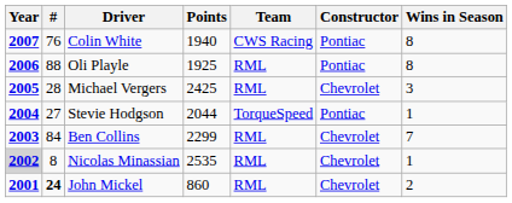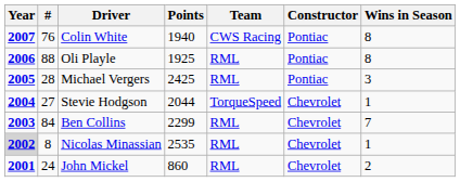 <table class="wikitable">
 <tr>
 <th>Year</th>
 <th>#</th>
 <th>Driver</th>
 <th>Points</th>
 <th>Team</th>
 <th>Constructor</th>
 <th>Wins in Season</th>
 </tr>
 <tr>
 <td><strong><a href='#'>2007</a></strong></td>
 <td align=center>76</td>
 <td> <a href='#'>Colin White</a></td>
 <td>1940</td>
 <td><a href='#'>CWS Racing</a></td>
 <td><a href='#'>Pontiac</a></td>
 <td>8</td>
 </tr>
 <tr>
 <td><strong><a href='#'>2006</a></strong></td>
 <td align=center>88</td>
 <td> Oli Playle</td>
 <td>1925</td>
 <td><a href='#'>RML</a></td>
 <td><a href='#'>Pontiac</a></td>
 <td>8</td>
 </tr>
 <tr>
 <td><strong><a href='#'>2005</a></strong></td>
 <td align=center>28</td>
 <td> Michael Vergers</td>
 <td>2425</td>
 <td><a href='#'>RML</a></td>
-<td><a href='#'>Chevrolet</a></td>
+<td><a href='#'>Pontiac</a></td>
 <td>3</td>
 </tr>
 <tr>
 <td><strong><a href='#'>2004</a></strong></td>
 <td align=center>27</td>
 <td> Stevie Hodgson</td>
 <td>2044</td>
 <td><a href='#'>TorqueSpeed</a></td>
-<td><a href='#'>Pontiac</a></td>
+<td><a href='#'>Chevrolet</a></td>
 <td>1</td>
 </tr>
 <tr>
 <td><strong><a href='#'>2003</a></strong></td>
 <td align=center>84</td>
 <td> <a href='#'>Ben Collins</a></td>
 <td>2299</td>
 <td><a href='#'>RML</a></td>
 <td><a href='#'>Chevrolet</a></td>
 <td>7</td>
 </tr>
 <tr>
 <td style="background: lightgrey;"><strong><a href='#'>2002</a></strong></td>
 <td align=center>8</td>
 <td> <a href='#'>Nicolas Minassian</a></td>
 <td>2535</td>
 <td><a href='#'>RML</a></td>
 <td><a href='#'>Chevrolet</a></td>
 <td>1</td>
 </tr>
 <tr>
 <td><strong><a href='#'>2001</a></strong></td>
-<td align=center><strong>24</strong></td>
+<td align=center>24</td>
 <td> <a href='#'>John Mickel</a></td>
 <td>860</td>
 <td><a href='#'>RML</a></td>
 <td><a href='#'>Chevrolet</a></td>
 <td>2</td>
 </tr>
 </table>
